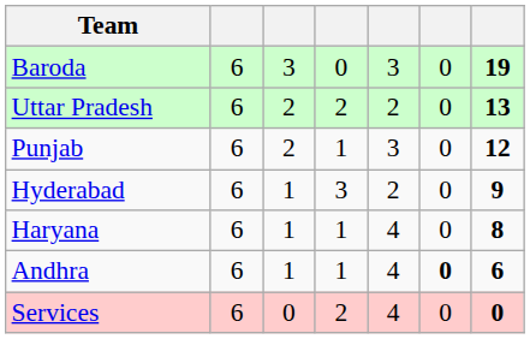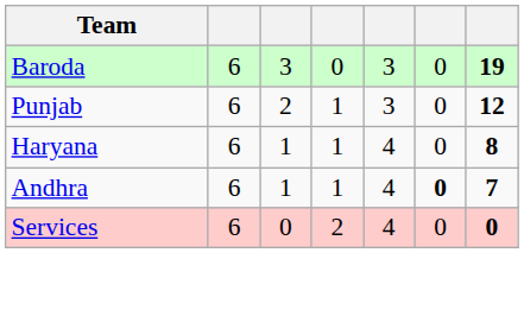 <table class="wikitable" style="text-align:center">
 <tr>
 <th style="width:120px">Team</th>
 <th style="width:25px"></th>
 <th style="width:25px"></th>
 <th style="width:25px"></th>
 <th style="width:25px"></th>
 <th style="width:25px"></th>
 <th style="width:25px"></th>
 </tr>
 <tr style="background:#cfc;">
 <td style="text-align:left"><a href='#'>Baroda</a></td>
 <td>6</td>
 <td>3</td>
 <td>0</td>
 <td>3</td>
 <td>0</td>
 <td><strong>19</strong></td>
 </tr>
-<tr style="background:#cfc;">
-<td style="text-align:left"><a href='#'>Uttar Pradesh</a></td>
-<td>6</td>
-<td>2</td>
-<td>2</td>
-<td>2</td>
-<td>0</td>
-<td><strong>13</strong></td>
-</tr>
 <tr>
 <td style="text-align:left"><a href='#'>Punjab</a></td>
 <td>6</td>
 <td>2</td>
 <td>1</td>
 <td>3</td>
 <td>0</td>
 <td><strong>12</strong></td>
-</tr>
-<tr>
-<td style="text-align:left"><a href='#'>Hyderabad</a></td>
-<td>6</td>
-<td>1</td>
-<td>3</td>
-<td>2</td>
-<td>0</td>
-<td><strong>9</strong></td>
 </tr>
 <tr>
 <td style="text-align:left"><a href='#'>Haryana</a></td>
 <td>6</td>
 <td>1</td>
 <td>1</td>
 <td>4</td>
 <td>0</td>
 <td><strong>8</strong></td>
 </tr>
 <tr>
 <td style="text-align:left"><a href='#'>Andhra</a></td>
 <td>6</td>
 <td>1</td>
 <td>1</td>
 <td>4</td>
 <td><strong>0</strong></td>
-<td><strong>6</strong></td>
+<td><strong>7</strong></td>
 </tr>
 <tr style="background:#FFCCCC;">
 <td style="text-align:left"><a href='#'>Services</a></td>
 <td>6</td>
 <td>0</td>
 <td>2</td>
 <td>4</td>
 <td>0</td>
 <td><strong>0</strong></td>
 </tr>
 </table>
